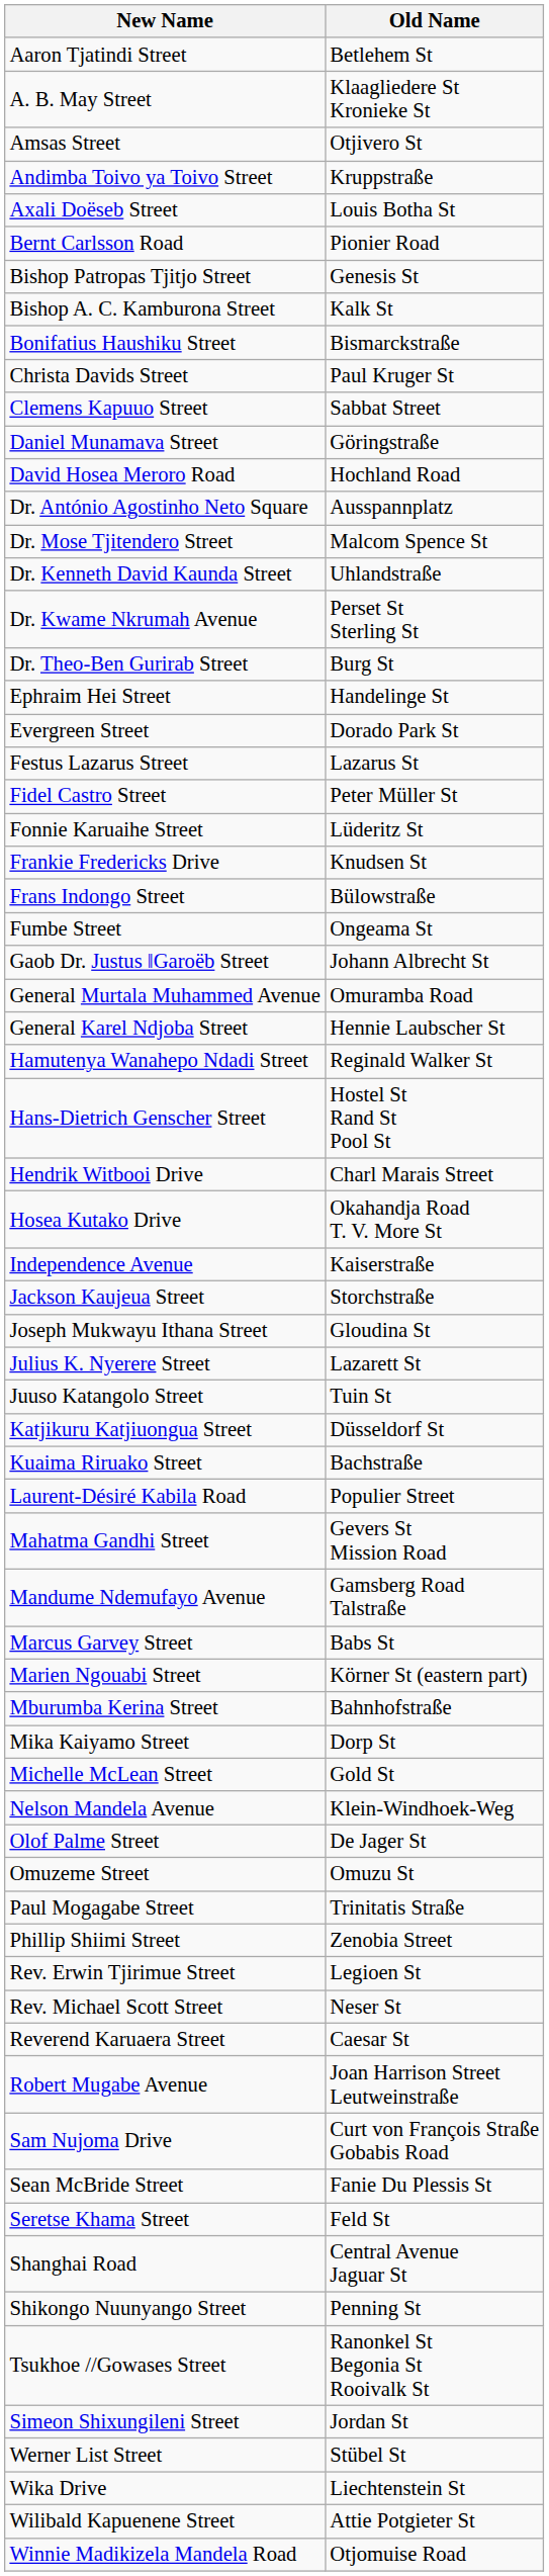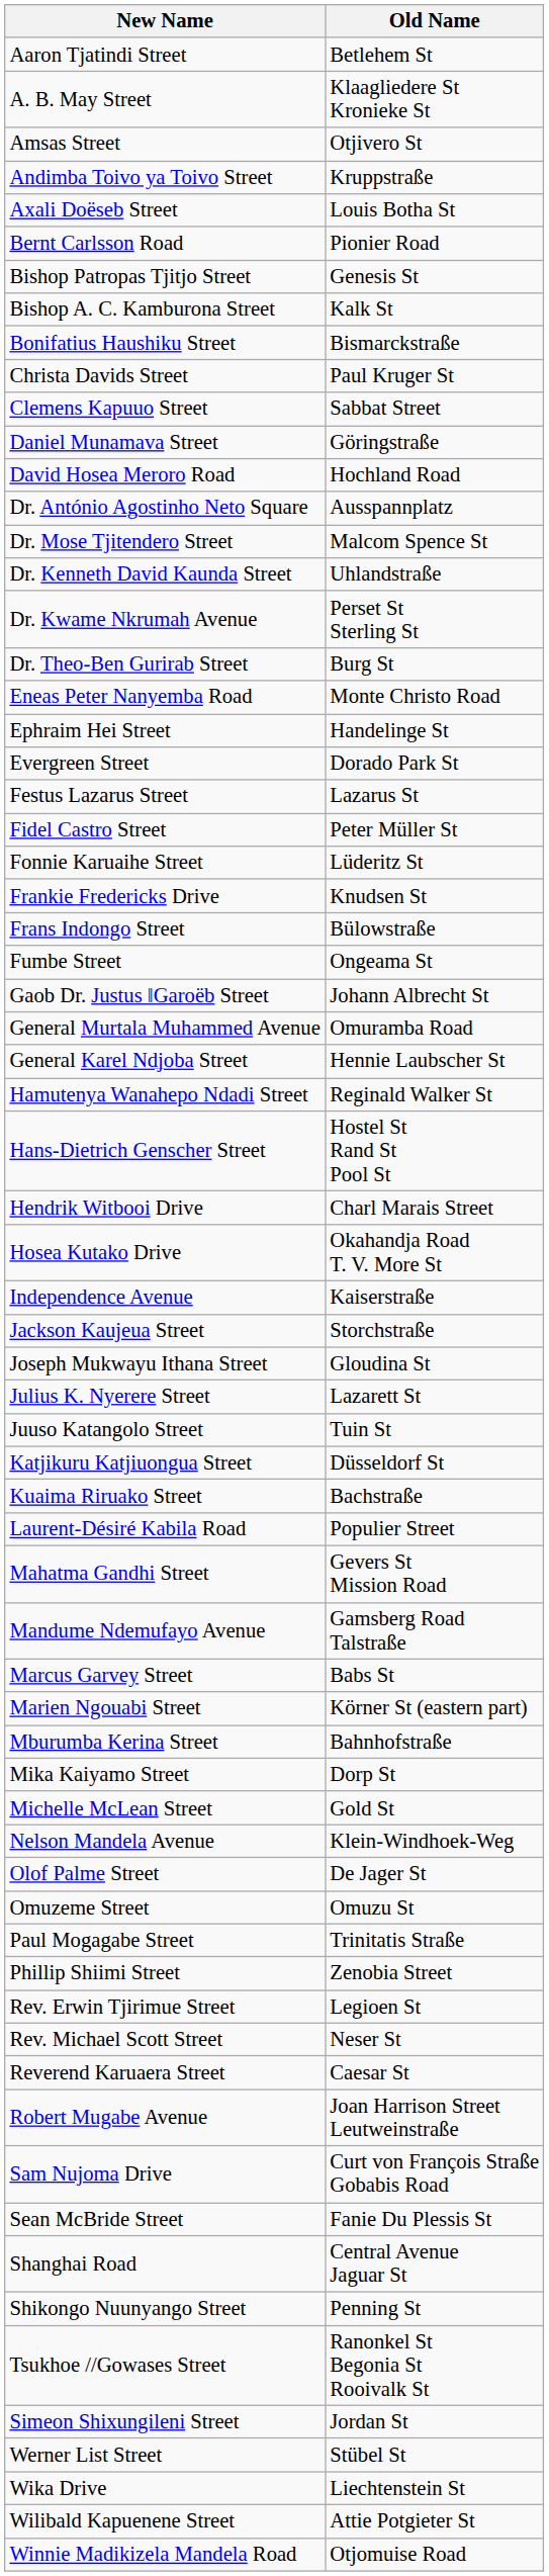 <table class="wikitable sortable">
 <tr>
 <th>New Name</th>
 <th>Old Name</th>
 </tr>
 <tr>
 <td>Aaron Tjatindi Street</td>
 <td>Betlehem St</td>
 </tr>
 <tr>
 <td>A. B. May Street</td>
 <td>Klaagliedere St<br>Kronieke St</td>
 </tr>
 <tr>
 <td>Amsas Street</td>
 <td>Otjivero St</td>
 </tr>
 <tr>
 <td><a href='#'>Andimba Toivo ya Toivo</a> Street</td>
 <td>Kruppstraße</td>
 </tr>
 <tr>
 <td><a href='#'>Axali Doëseb</a> Street</td>
 <td>Louis Botha St</td>
 </tr>
 <tr>
 <td><a href='#'>Bernt Carlsson</a> Road</td>
 <td>Pionier Road</td>
 </tr>
 <tr>
 <td>Bishop Patropas Tjitjo Street</td>
 <td>Genesis St</td>
 </tr>
 <tr>
 <td>Bishop A. C. Kamburona Street</td>
 <td>Kalk St</td>
 </tr>
 <tr>
 <td><a href='#'>Bonifatius Haushiku</a> Street</td>
 <td>Bismarckstraße</td>
 </tr>
 <tr>
 <td>Christa Davids Street</td>
 <td>Paul Kruger St</td>
 </tr>
 <tr>
 <td><a href='#'>Clemens Kapuuo</a> Street</td>
 <td>Sabbat Street</td>
 </tr>
 <tr>
 <td><a href='#'>Daniel Munamava</a> Street</td>
 <td>Göringstraße</td>
 </tr>
 <tr>
 <td><a href='#'>David Hosea Meroro</a> Road</td>
 <td>Hochland Road</td>
 </tr>
 <tr>
 <td>Dr. <a href='#'>António Agostinho Neto</a> Square</td>
 <td>Ausspannplatz</td>
 </tr>
 <tr>
 <td>Dr. <a href='#'>Mose Tjitendero</a> Street</td>
 <td>Malcom Spence St</td>
 </tr>
 <tr>
 <td>Dr. <a href='#'>Kenneth David Kaunda</a> Street</td>
 <td>Uhlandstraße</td>
 </tr>
 <tr>
 <td>Dr. <a href='#'>Kwame Nkrumah</a> Avenue</td>
 <td>Perset St<br>Sterling St</td>
 </tr>
 <tr>
 <td>Dr. <a href='#'>Theo-Ben Gurirab</a> Street</td>
 <td>Burg St</td>
+</tr>
+<tr>
+<td><a href='#'>Eneas Peter Nanyemba</a> Road</td>
+<td>Monte Christo Road</td>
 </tr>
 <tr>
 <td>Ephraim Hei Street</td>
 <td>Handelinge St</td>
 </tr>
 <tr>
 <td>Evergreen Street</td>
 <td>Dorado Park St</td>
 </tr>
 <tr>
 <td>Festus Lazarus Street</td>
 <td>Lazarus St</td>
 </tr>
 <tr>
 <td><a href='#'>Fidel Castro</a> Street</td>
 <td>Peter Müller St</td>
 </tr>
 <tr>
 <td>Fonnie Karuaihe Street</td>
 <td>Lüderitz St</td>
 </tr>
 <tr>
 <td><a href='#'>Frankie Fredericks</a> Drive</td>
 <td>Knudsen St</td>
 </tr>
 <tr>
 <td><a href='#'>Frans Indongo</a> Street</td>
 <td>Bülowstraße</td>
 </tr>
 <tr>
 <td>Fumbe Street</td>
 <td>Ongeama St</td>
 </tr>
 <tr>
 <td>Gaob Dr. <a href='#'>Justus ǁGaroëb</a> Street</td>
 <td>Johann Albrecht St</td>
 </tr>
 <tr>
 <td>General <a href='#'>Murtala Muhammed</a> Avenue</td>
 <td>Omuramba Road</td>
 </tr>
 <tr>
 <td>General <a href='#'>Karel Ndjoba</a> Street</td>
 <td>Hennie Laubscher St</td>
 </tr>
 <tr>
 <td><a href='#'>Hamutenya Wanahepo Ndadi</a> Street</td>
 <td>Reginald Walker St</td>
 </tr>
 <tr>
 <td><a href='#'>Hans-Dietrich Genscher</a> Street</td>
 <td>Hostel St<br>Rand St<br>Pool St</td>
 </tr>
 <tr>
 <td><a href='#'>Hendrik Witbooi</a> Drive</td>
 <td>Charl Marais Street</td>
 </tr>
 <tr>
 <td><a href='#'>Hosea Kutako</a> Drive</td>
 <td>Okahandja Road<br>T. V. More St</td>
 </tr>
 <tr>
 <td><a href='#'>Independence Avenue</a></td>
 <td>Kaiserstraße</td>
 </tr>
 <tr>
 <td><a href='#'>Jackson Kaujeua</a> Street</td>
 <td>Storchstraße</td>
 </tr>
 <tr>
 <td>Joseph Mukwayu Ithana Street</td>
 <td>Gloudina St</td>
 </tr>
 <tr>
 <td><a href='#'>Julius K. Nyerere</a> Street</td>
 <td>Lazarett St</td>
 </tr>
 <tr>
 <td>Juuso Katangolo Street</td>
 <td>Tuin St</td>
 </tr>
 <tr>
 <td><a href='#'>Katjikuru Katjiuongua</a> Street</td>
 <td>Düsseldorf St</td>
 </tr>
 <tr>
 <td><a href='#'>Kuaima Riruako</a> Street</td>
 <td>Bachstraße</td>
 </tr>
 <tr>
 <td><a href='#'>Laurent-Désiré Kabila</a> Road</td>
 <td>Populier Street</td>
 </tr>
 <tr>
 <td><a href='#'>Mahatma Gandhi</a> Street</td>
 <td>Gevers St<br>Mission Road</td>
 </tr>
 <tr>
 <td><a href='#'>Mandume Ndemufayo</a> Avenue</td>
 <td>Gamsberg Road<br>Talstraße</td>
 </tr>
 <tr>
 <td><a href='#'>Marcus Garvey</a> Street</td>
 <td>Babs St</td>
 </tr>
 <tr>
 <td><a href='#'>Marien Ngouabi</a> Street</td>
 <td>Körner St (eastern part)</td>
 </tr>
 <tr>
 <td><a href='#'>Mburumba Kerina</a> Street</td>
 <td>Bahnhofstraße</td>
 </tr>
 <tr>
 <td>Mika Kaiyamo Street</td>
 <td>Dorp St</td>
 </tr>
 <tr>
 <td><a href='#'>Michelle McLean</a> Street</td>
 <td>Gold St</td>
 </tr>
 <tr>
 <td><a href='#'>Nelson Mandela</a> Avenue</td>
 <td>Klein-Windhoek-Weg</td>
 </tr>
 <tr>
 <td><a href='#'>Olof Palme</a> Street</td>
 <td>De Jager St</td>
 </tr>
 <tr>
 <td>Omuzeme Street</td>
 <td>Omuzu St</td>
 </tr>
 <tr>
 <td>Paul Mogagabe Street</td>
 <td>Trinitatis Straße</td>
 </tr>
 <tr>
 <td>Phillip Shiimi Street</td>
 <td>Zenobia Street</td>
 </tr>
 <tr>
 <td>Rev. Erwin Tjirimue Street</td>
 <td>Legioen St</td>
 </tr>
 <tr>
 <td>Rev. Michael Scott Street</td>
 <td>Neser St</td>
 </tr>
 <tr>
 <td>Reverend Karuaera Street</td>
 <td>Caesar St</td>
 </tr>
 <tr>
 <td><a href='#'>Robert Mugabe</a> Avenue</td>
 <td>Joan Harrison Street<br>Leutweinstraße</td>
 </tr>
 <tr>
 <td><a href='#'>Sam Nujoma</a> Drive</td>
 <td>Curt von François Straße<br>Gobabis Road</td>
 </tr>
 <tr>
 <td>Sean McBride Street</td>
 <td>Fanie Du Plessis St</td>
 </tr>
 <tr>
-<td><a href='#'>Seretse Khama</a> Street</td>
-<td>Feld St</td>
-</tr>
-<tr>
 <td>Shanghai Road</td>
 <td>Central Avenue<br>Jaguar St</td>
 </tr>
 <tr>
 <td>Shikongo Nuunyango Street</td>
 <td>Penning St</td>
 </tr>
 <tr>
 <td>Tsukhoe //Gowases Street</td>
 <td>Ranonkel St<br>Begonia St<br>Rooivalk St</td>
 </tr>
 <tr>
 <td><a href='#'>Simeon Shixungileni</a> Street</td>
 <td>Jordan St</td>
 </tr>
 <tr>
 <td>Werner List Street</td>
 <td>Stübel St</td>
 </tr>
 <tr>
 <td>Wika Drive</td>
 <td>Liechtenstein St</td>
 </tr>
 <tr>
 <td>Wilibald Kapuenene Street</td>
 <td>Attie Potgieter St</td>
 </tr>
 <tr>
 <td><a href='#'>Winnie Madikizela Mandela</a> Road</td>
 <td>Otjomuise Road</td>
 </tr>
 </table>
